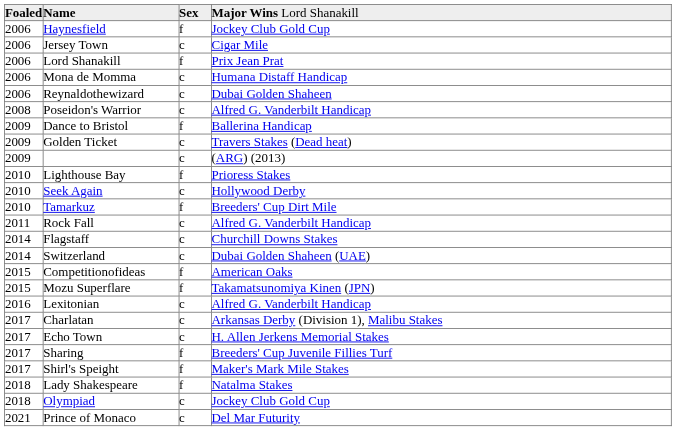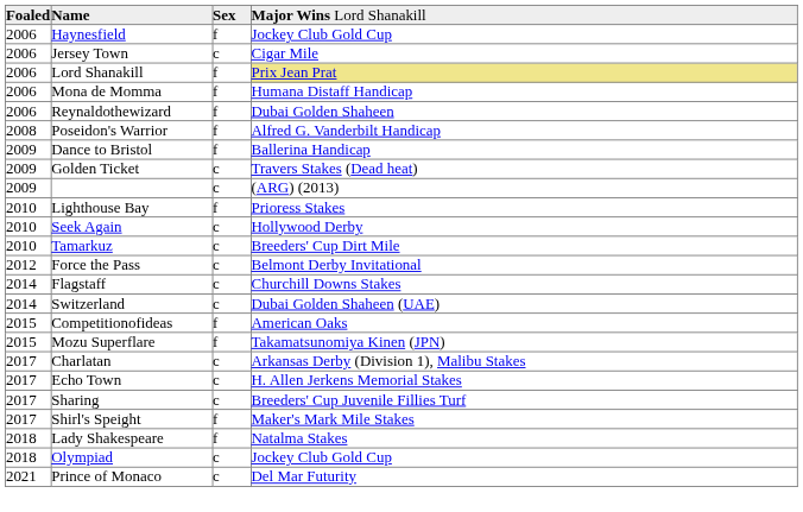 <table border="1" cellpadding="0" style="border-collapse: collapse; font-size:90%">
 <tr bgcolor="#eeeeee">
 <td width="35px"><strong>Foaled</strong></td>
 <td width="150px"><strong>Name</strong></td>
 <td width="35px"><strong>Sex</strong></td>
 <td width="510px"><strong>Major Wins</strong> Lord Shanakill</td>
 </tr>
 <tr>
 <td>2006</td>
 <td><a href='#'>Haynesfield</a></td>
 <td>f</td>
 <td><a href='#'>Jockey Club Gold Cup</a></td>
 </tr>
 <tr>
 <td>2006</td>
 <td>Jersey Town</td>
 <td>c</td>
 <td><a href='#'>Cigar Mile</a></td>
 </tr>
 <tr>
 <td>2006</td>
 <td>Lord Shanakill</td>
 <td>f</td>
-<td><a href='#'>Prix Jean Prat</a></td>
+<td style="background: khaki;"><a href='#'>Prix Jean Prat</a></td>
 </tr>
 <tr>
 <td>2006</td>
 <td>Mona de Momma</td>
-<td>c</td>
+<td>f</td>
 <td><a href='#'>Humana Distaff Handicap</a></td>
 </tr>
 <tr>
 <td>2006</td>
 <td>Reynaldothewizard</td>
-<td>c</td>
+<td>f</td>
 <td><a href='#'>Dubai Golden Shaheen</a></td>
 </tr>
 <tr>
 <td>2008</td>
 <td>Poseidon's Warrior</td>
-<td>c</td>
+<td>f</td>
 <td><a href='#'>Alfred G. Vanderbilt Handicap</a></td>
 </tr>
 <tr>
 <td>2009</td>
 <td>Dance to Bristol</td>
 <td>f</td>
 <td><a href='#'>Ballerina Handicap</a></td>
 </tr>
 <tr>
 <td>2009</td>
 <td>Golden Ticket</td>
 <td>c</td>
 <td><a href='#'>Travers Stakes</a> (<a href='#'>Dead heat</a>)</td>
 </tr>
 <tr>
 <td>2009</td>
 <td></td>
 <td>c</td>
 <td> (<a href='#'>ARG</a>) (2013)</td>
 </tr>
 <tr>
 <td>2010</td>
 <td>Lighthouse Bay</td>
 <td>f</td>
 <td><a href='#'>Prioress Stakes</a></td>
 </tr>
 <tr>
 <td>2010</td>
 <td><a href='#'>Seek Again</a></td>
 <td>c</td>
 <td><a href='#'>Hollywood Derby</a></td>
 </tr>
 <tr>
 <td>2010</td>
 <td><a href='#'>Tamarkuz</a></td>
-<td>f</td>
+<td>c</td>
 <td><a href='#'>Breeders' Cup Dirt Mile</a></td>
 </tr>
 <tr>
-<td>2011</td>
-<td>Rock Fall</td>
+<td>2012</td>
+<td>Force the Pass</td>
 <td>c</td>
-<td><a href='#'>Alfred G. Vanderbilt Handicap</a></td>
+<td><a href='#'>Belmont Derby Invitational</a></td>
 </tr>
 <tr>
 <td>2014</td>
 <td>Flagstaff</td>
 <td>c</td>
 <td><a href='#'>Churchill Downs Stakes</a></td>
 </tr>
 <tr>
 <td>2014</td>
 <td>Switzerland</td>
 <td>c</td>
 <td><a href='#'>Dubai Golden Shaheen</a> (<a href='#'>UAE</a>)</td>
 </tr>
 <tr>
 <td>2015</td>
 <td>Competitionofideas</td>
 <td>f</td>
 <td><a href='#'>American Oaks</a></td>
 </tr>
 <tr>
 <td>2015</td>
 <td>Mozu Superflare</td>
 <td>f</td>
 <td><a href='#'>Takamatsunomiya Kinen</a> (<a href='#'>JPN</a>)</td>
 </tr>
 <tr>
-<td>2016</td>
-<td>Lexitonian</td>
-<td>c</td>
-<td><a href='#'>Alfred G. Vanderbilt Handicap</a></td>
-</tr>
-<tr>
 <td>2017</td>
 <td>Charlatan</td>
 <td>c</td>
 <td><a href='#'>Arkansas Derby</a> (Division 1), <a href='#'>Malibu Stakes</a></td>
 </tr>
 <tr>
 <td>2017</td>
 <td>Echo Town</td>
 <td>c</td>
 <td><a href='#'>H. Allen Jerkens Memorial Stakes</a></td>
 </tr>
 <tr>
 <td>2017</td>
 <td>Sharing</td>
-<td>f</td>
+<td>c</td>
 <td><a href='#'>Breeders' Cup Juvenile Fillies Turf</a></td>
 </tr>
 <tr>
 <td>2017</td>
 <td>Shirl's Speight</td>
 <td>f</td>
 <td><a href='#'>Maker's Mark Mile Stakes</a></td>
 </tr>
 <tr>
 <td>2018</td>
 <td>Lady Shakespeare</td>
 <td>f</td>
 <td><a href='#'>Natalma Stakes</a></td>
 </tr>
 <tr>
 <td>2018</td>
 <td><a href='#'>Olympiad</a></td>
 <td>c</td>
 <td><a href='#'>Jockey Club Gold Cup</a></td>
 </tr>
 <tr>
 <td>2021</td>
 <td>Prince of Monaco</td>
 <td>c</td>
 <td><a href='#'>Del Mar Futurity</a></td>
 </tr>
 </table>
